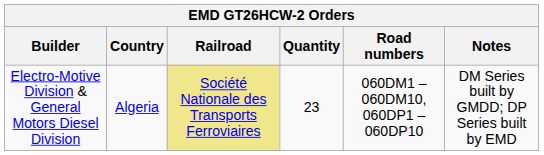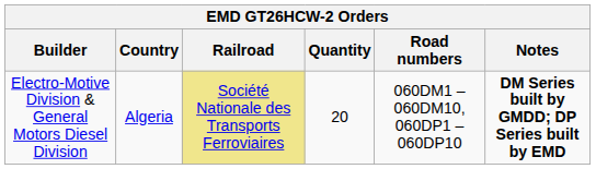 <table class="wikitable">
 <tr>
 <th colspan="6">EMD GT26HCW-2 Orders</th>
 </tr>
 <tr>
 <th>Builder</th>
 <th>Country</th>
 <th>Railroad</th>
 <th>Quantity</th>
 <th>Road numbers</th>
 <th>Notes</th>
 </tr>
 <tr align="center">
 <td><a href='#'>Electro-Motive Division</a> & <a href='#'>General Motors Diesel Division</a></td>
 <td><a href='#'>Algeria</a></td>
 <td style="background: khaki;"><a href='#'>Société Nationale des Transports Ferroviaires</a></td>
-<td>23</td>
+<td>20</td>
 <td>060DM1 – 060DM10, 060DP1 – 060DP10</td>
-<td>DM Series built by GMDD; DP Series built by EMD</td>
+<td><strong>DM Series built by GMDD; DP Series built by EMD</strong></td>
 </tr>
 </table>
